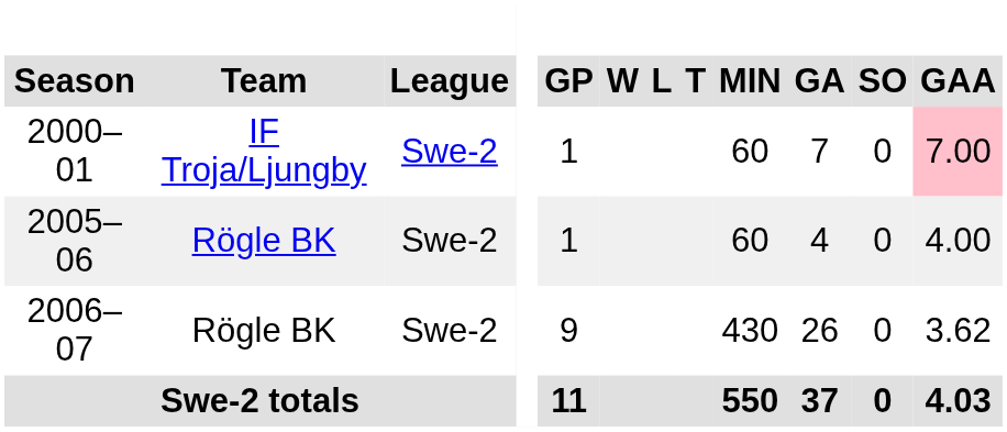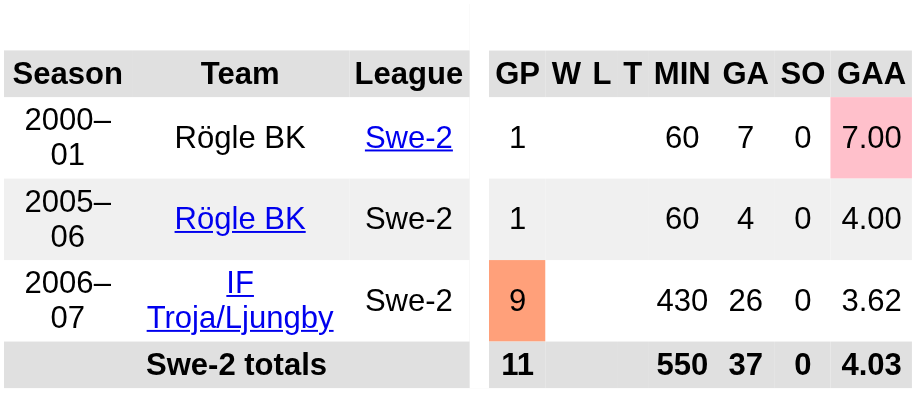 <table BORDER="0" CELLPADDING="3" CELLSPACING="0" width="75%">
 <tr bgcolor="#e0e0e0">
 <th colspan="3" bgcolor="#ffffff"> </th>
 <th rowspan="99" bgcolor="#ffffff"> </th>
 </tr>
 <tr bgcolor="#e0e0e0">
 <th>Season</th>
 <th>Team</th>
 <th>League</th>
 <th>GP</th>
 <th>W</th>
 <th>L</th>
 <th>T</th>
 <th>MIN</th>
 <th>GA</th>
 <th>SO</th>
 <th>GAA</th>
 </tr>
 <tr ALIGN="center">
 <td>2000–01</td>
-<td><a href='#'>IF Troja/Ljungby</a></td>
+<td>Rögle BK</td>
 <td><a href='#'>Swe-2</a></td>
 <td>1</td>
 <td></td>
 <td></td>
 <td></td>
 <td>60</td>
 <td>7</td>
 <td>0</td>
 <td style="background: pink;">7.00</td>
 </tr>
 <tr ALIGN="center" bgcolor="#f0f0f0">
 <td>2005–06</td>
 <td><a href='#'>Rögle BK</a></td>
 <td>Swe-2</td>
 <td>1</td>
 <td></td>
 <td></td>
 <td></td>
 <td>60</td>
 <td>4</td>
 <td>0</td>
 <td>4.00</td>
 </tr>
 <tr ALIGN="center">
 <td>2006–07</td>
-<td>Rögle BK</td>
+<td><a href='#'>IF Troja/Ljungby</a></td>
 <td>Swe-2</td>
-<td>9</td>
+<td style="background: lightsalmon;">9</td>
 <td></td>
 <td></td>
 <td></td>
 <td>430</td>
 <td>26</td>
 <td>0</td>
 <td>3.62</td>
 </tr>
 <tr ALIGN="center" bgcolor="#e0e0e0">
 <th colspan="3" align="center">Swe-2 totals</th>
 <th>11</th>
 <th></th>
 <th></th>
 <th></th>
 <th>550</th>
 <th>37</th>
 <th>0</th>
 <th>4.03</th>
 </tr>
 </table>
